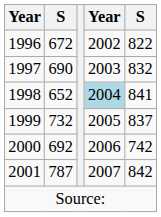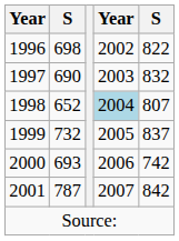 <table class="wikitable" style="text-align:center;">
 <tr>
 <th>Year</th>
 <th>S</th>
 <th rowspan="7"></th>
 <th>Year</th>
 <th>S</th>
 </tr>
 <tr>
 <td>1996</td>
-<td>672</td>
+<td>698</td>
 <td>2002</td>
 <td>822</td>
 </tr>
 <tr>
 <td>1997</td>
 <td>690</td>
 <td>2003</td>
 <td>832</td>
 </tr>
 <tr>
 <td>1998</td>
 <td>652</td>
 <td style="background: lightblue;">2004</td>
-<td>841</td>
+<td>807</td>
 </tr>
 <tr>
 <td>1999</td>
 <td>732</td>
 <td>2005</td>
 <td>837</td>
 </tr>
 <tr>
 <td>2000</td>
-<td>692</td>
+<td>693</td>
 <td>2006</td>
 <td>742</td>
 </tr>
 <tr>
 <td>2001</td>
 <td>787</td>
 <td>2007</td>
 <td>842</td>
 </tr>
 <tr>
 <td colspan="5">Source:</td>
 </tr>
 </table>
